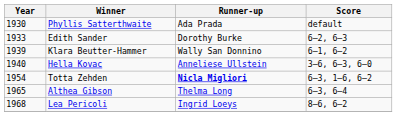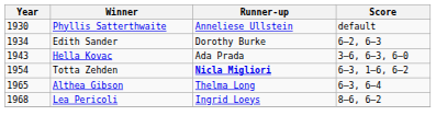 <table class="wikitable">
 <tr>
 <th style="width:60px;">Year</th>
 <th style="width:200px;">Winner</th>
 <th style="width:200px;">Runner-up</th>
 <th style="width:130px;">Score</th>
 </tr>
 <tr>
 <td>1930</td>
 <td> <a href='#'>Phyllis Satterthwaite</a></td>
-<td> Ada Prada</td>
+<td> <a href='#'>Anneliese Ullstein</a></td>
 <td>default</td>
 </tr>
 <tr>
-<td>1933</td>
+<td>1934</td>
 <td> Edith Sander</td>
 <td> Dorothy Burke</td>
 <td>6–2, 6–3</td>
 </tr>
 <tr>
-<td>1939</td>
-<td> Klara Beutter-Hammer</td>
-<td> Wally San Donnino</td>
-<td>6–1, 6–2</td>
-</tr>
-<tr>
-<td>1940</td>
+<td>1943</td>
 <td> <a href='#'>Hella Kovac</a></td>
-<td> <a href='#'>Anneliese Ullstein</a></td>
+<td> Ada Prada</td>
 <td>3–6, 6–3, 6–0</td>
 </tr>
 <tr>
 <td>1954</td>
 <td> Totta Zehden</td>
 <td><strong> <a href='#'>Nicla Migliori</a></strong></td>
 <td>6–3, 1–6, 6–2</td>
 </tr>
 <tr>
 <td>1965</td>
 <td> <a href='#'>Althea Gibson</a></td>
 <td> <a href='#'>Thelma Long</a></td>
 <td>6–3, 6–4</td>
 </tr>
 <tr>
 <td>1968</td>
 <td> <a href='#'>Lea Pericoli</a></td>
 <td> <a href='#'>Ingrid Loeys</a></td>
 <td>8–6, 6–2</td>
 </tr>
 <tr>
 </tr>
 </table>
